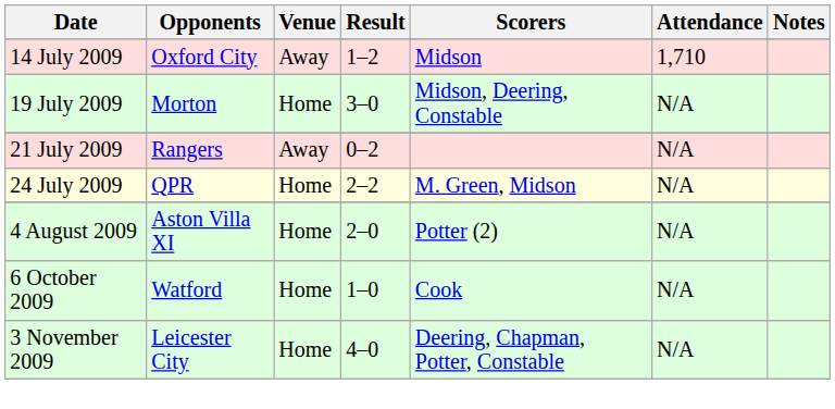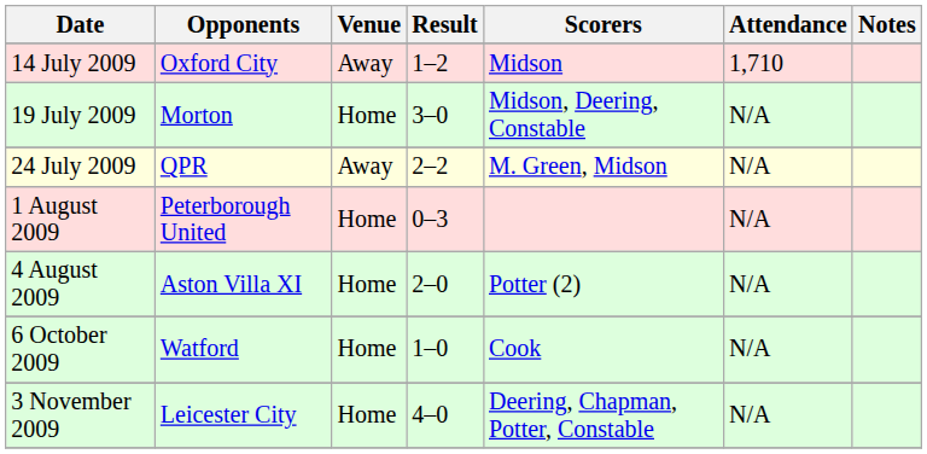 <table class=wikitable>
 <tr>
 <th>Date</th>
 <th>Opponents</th>
 <th>Venue</th>
 <th>Result</th>
 <th>Scorers</th>
 <th>Attendance</th>
 <th>Notes</th>
 </tr>
 <tr>
 </tr>
 <tr style="background-color: #ffdddd;">
 <td>14 July 2009</td>
 <td><a href='#'>Oxford City</a></td>
 <td>Away</td>
 <td>1–2</td>
 <td><a href='#'>Midson</a></td>
 <td>1,710</td>
 <td></td>
 </tr>
 <tr>
 </tr>
 <tr style="background-color: #ddffdd;">
 <td>19 July 2009</td>
 <td><a href='#'>Morton</a></td>
 <td>Home</td>
 <td>3–0</td>
 <td><a href='#'>Midson</a>, <a href='#'>Deering</a>, <a href='#'>Constable</a></td>
 <td>N/A</td>
 <td></td>
 </tr>
 <tr>
 </tr>
-<tr style="background-color: #ffdddd;">
-<td>21 July 2009</td>
-<td><a href='#'>Rangers</a></td>
-<td>Away</td>
-<td>0–2</td>
-<td></td>
-<td>N/A</td>
-<td></td>
-</tr>
 <tr>
 </tr>
 <tr style="background-color: #ffffdd;">
 <td>24 July 2009</td>
 <td><a href='#'>QPR</a></td>
-<td>Home</td>
+<td>Away</td>
 <td>2–2</td>
 <td><a href='#'>M. Green</a>, <a href='#'>Midson</a></td>
 <td>N/A</td>
 <td></td>
 </tr>
 <tr>
+</tr>
+<tr style="background-color: #ffdddd;">
+<td>1 August 2009</td>
+<td><a href='#'>Peterborough United</a></td>
+<td>Home</td>
+<td>0–3</td>
+<td></td>
+<td>N/A</td>
+<td></td>
 </tr>
 <tr>
 </tr>
 <tr style="background-color: #ddffdd;">
 <td>4 August 2009</td>
 <td><a href='#'>Aston Villa XI</a></td>
 <td>Home</td>
 <td>2–0</td>
 <td><a href='#'>Potter</a> (2)</td>
 <td>N/A</td>
 <td></td>
 </tr>
 <tr>
 </tr>
 <tr style="background-color: #ddffdd;">
 <td>6 October 2009</td>
 <td><a href='#'>Watford</a></td>
 <td>Home</td>
 <td>1–0</td>
 <td><a href='#'>Cook</a></td>
 <td>N/A</td>
 <td></td>
 </tr>
 <tr>
 </tr>
 <tr style="background-color: #ddffdd;">
 <td>3 November 2009</td>
 <td><a href='#'>Leicester City</a></td>
 <td>Home</td>
 <td>4–0</td>
 <td><a href='#'>Deering</a>, <a href='#'>Chapman</a>, <a href='#'>Potter</a>, <a href='#'>Constable</a></td>
 <td>N/A</td>
 <td></td>
 </tr>
 <tr>
 </tr>
 </table>
